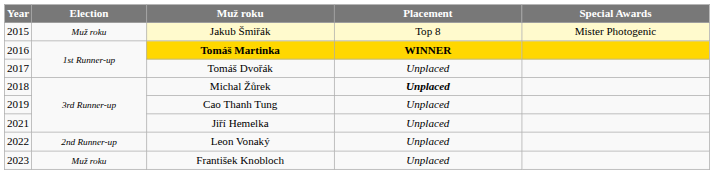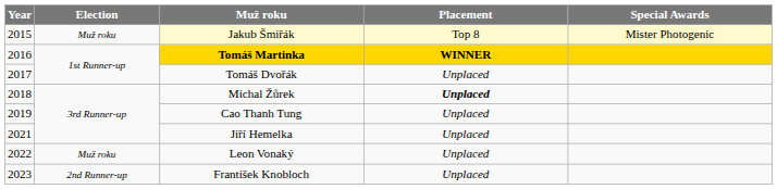 <table class="wikitable sortable" style="font-size: 95%; text-align:center">
 <tr>
 <th width="30" style="background-color:#787878;color:#FFFFFF;">Year</th>
 <th width="150" style="background-color:#787878;color:#FFFFFF;">Election</th>
 <th width="250" style="background-color:#787878;color:#FFFFFF;">Muž roku</th>
 <th width="250" style="background-color:#787878;color:#FFFFFF;">Placement</th>
 <th width="250" style="background-color:#787878;color:#FFFFFF;">Special Awards</th>
 </tr>
 <tr>
 <td>2015</td>
 <td><small><em>Muž roku</em></small></td>
 <td style="background:#FFFACD;">Jakub Šmiřák</td>
 <td style="background:#FFFACD;">Top 8</td>
 <td style="background:#FFFACD;">Mister Photogenic</td>
 </tr>
 <tr>
 <td>2016</td>
 <td rowspan=2><small><em>1st Runner-up</em></small></td>
 <td style="background:gold;"><strong>Tomáš Martinka</strong></td>
 <td style="background:gold;"><strong>WINNER</strong></td>
 <td style="background:gold;"></td>
 </tr>
 <tr>
 <td>2017</td>
 <td>Tomáš Dvořák</td>
 <td><em>Unplaced</em></td>
 <td></td>
 </tr>
 <tr>
 <td>2018</td>
 <td rowspan=3><small><em>3rd Runner-up</em></small></td>
 <td>Michal Žůrek</td>
 <td><strong><em>Unplaced</em></strong></td>
 <td></td>
 </tr>
 <tr>
 <td>2019</td>
 <td>Cao Thanh Tung</td>
 <td><em>Unplaced</em></td>
 <td></td>
 </tr>
 <tr>
 <td>2021</td>
 <td>Jiří Hemelka</td>
 <td><em>Unplaced</em></td>
 <td></td>
 </tr>
 <tr>
 <td>2022</td>
-<td><small><em>2nd Runner-up</em></small></td>
+<td><small><em>Muž roku</em></small></td>
 <td>Leon Vonaký</td>
 <td><em>Unplaced</em></td>
 <td></td>
 </tr>
 <tr>
 <td>2023</td>
-<td><small><em>Muž roku</em></small></td>
+<td><small><em>2nd Runner-up</em></small></td>
 <td>František Knobloch</td>
 <td><em>Unplaced</em></td>
 <td></td>
 </tr>
 </table>
